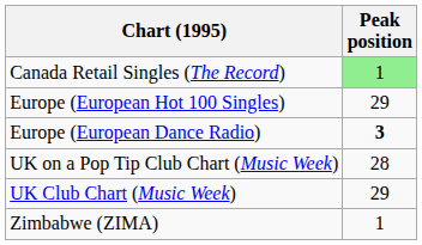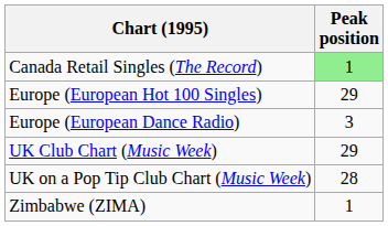 <table class="wikitable sortable">
 <tr>
 <th>Chart (1995)</th>
 <th>Peak<br>position</th>
 </tr>
 <tr>
 </tr>
 <tr>
 </tr>
 <tr>
 </tr>
 <tr>
 <td align="left">Canada Retail Singles (<em><a href='#'>The Record</a></em>)</td>
 <td align="center" style="background: lightgreen;">1</td>
 </tr>
 <tr>
 </tr>
 <tr>
 </tr>
 <tr>
 <td>Europe (<a href='#'>European Hot 100 Singles</a>)</td>
 <td align="center">29</td>
 </tr>
 <tr>
 <td>Europe (<a href='#'>European Dance Radio</a>)</td>
-<td align="center"><strong>3</strong></td>
+<td align="center">3</td>
 </tr>
 <tr>
 </tr>
 <tr>
 </tr>
 <tr>
 </tr>
 <tr>
 </tr>
 <tr>
 </tr>
 <tr>
 </tr>
 <tr>
 </tr>
 <tr>
 </tr>
 <tr>
 </tr>
 <tr>
 </tr>
 <tr>
 </tr>
 <tr>
+<td align="left"><a href='#'>UK Club Chart</a> (<em><a href='#'>Music Week</a></em>)</td>
+<td align="center">29</td>
+</tr>
+<tr>
 <td align="left">UK on a Pop Tip Club Chart (<em><a href='#'>Music Week</a></em>)</td>
 <td align="center">28</td>
-</tr>
-<tr>
-<td align="left"><a href='#'>UK Club Chart</a> (<em><a href='#'>Music Week</a></em>)</td>
-<td align="center">29</td>
 </tr>
 <tr>
 </tr>
 <tr>
 </tr>
 <tr>
 </tr>
 <tr>
 </tr>
 <tr>
 <td align="left">Zimbabwe (ZIMA)</td>
 <td align="center">1</td>
 </tr>
 </table>
